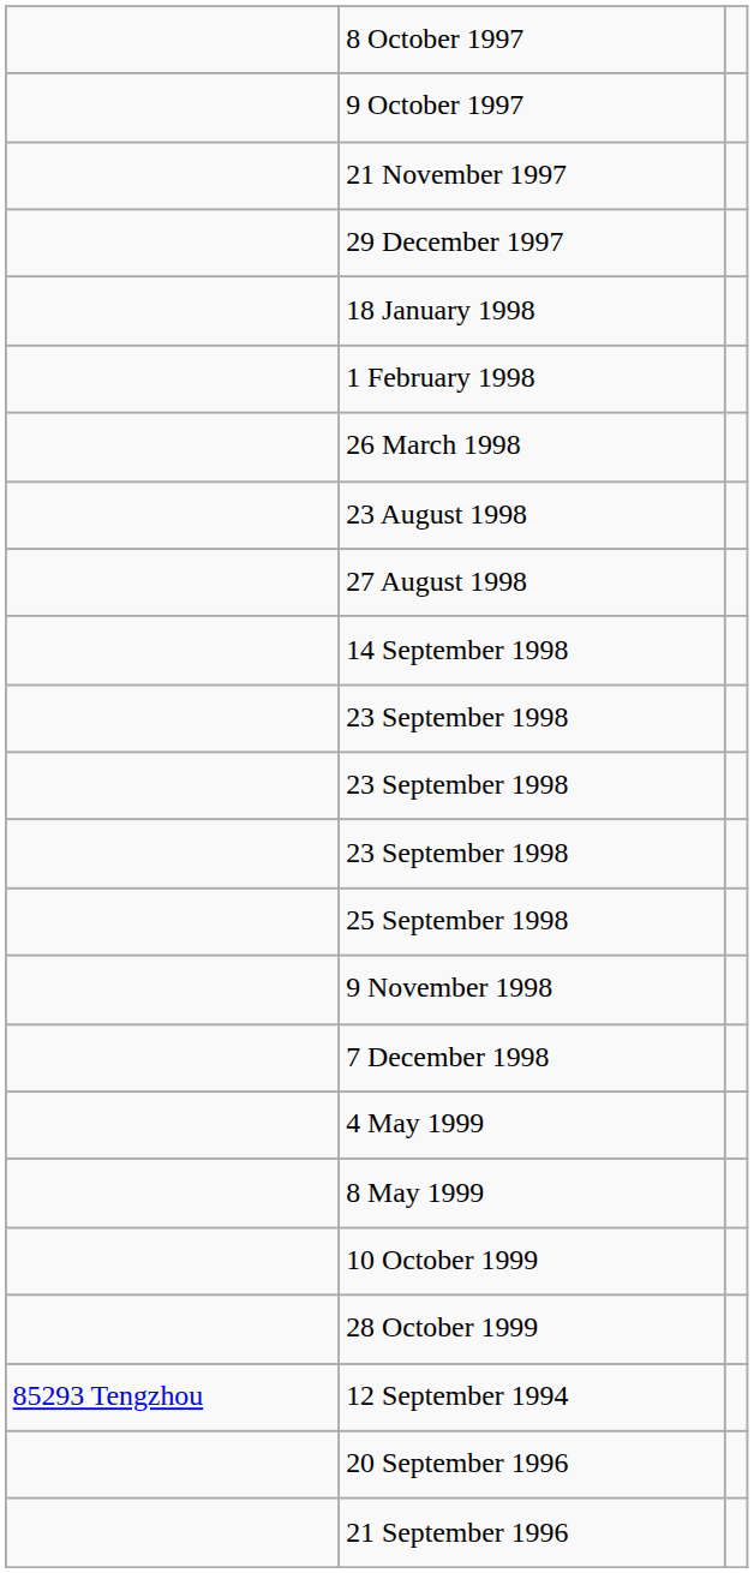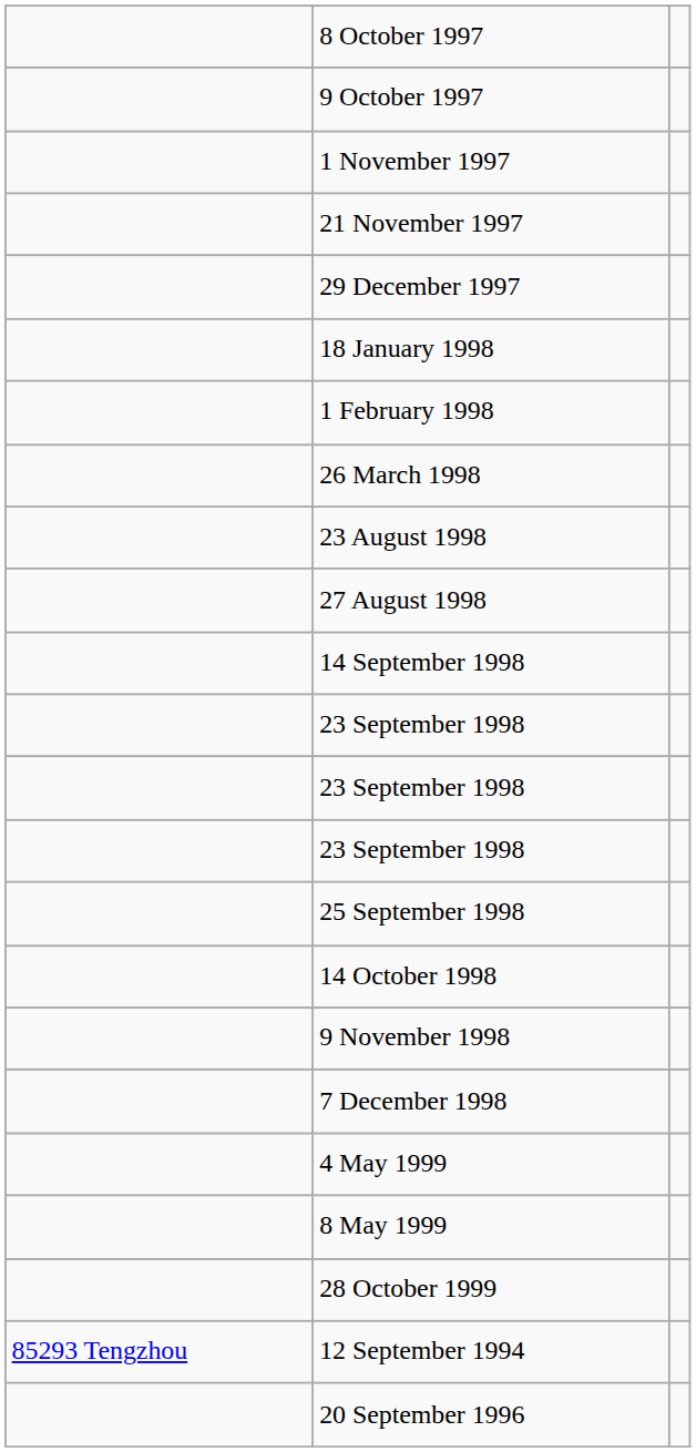 <table class="wikitable" style="font-size: 80%; float: left; width: 26em; margin-right: 1em; height: 700px">
 <tr>
 <td></td>
 <td>8 October 1997</td>
 <td></td>
 </tr>
 <tr>
 <td></td>
 <td>9 October 1997</td>
+<td></td>
+</tr>
+<tr>
+<td></td>
+<td>1 November 1997</td>
 <td></td>
 </tr>
 <tr>
 <td></td>
 <td>21 November 1997</td>
 <td></td>
 </tr>
 <tr>
 <td></td>
 <td>29 December 1997</td>
 <td></td>
 </tr>
 <tr>
 <td></td>
 <td>18 January 1998</td>
 <td></td>
 </tr>
 <tr>
 <td></td>
 <td>1 February 1998</td>
 <td></td>
 </tr>
 <tr>
 <td></td>
 <td>26 March 1998</td>
 <td></td>
 </tr>
 <tr>
 <td></td>
 <td>23 August 1998</td>
 <td></td>
 </tr>
 <tr>
 <td></td>
 <td>27 August 1998</td>
 <td></td>
 </tr>
 <tr>
 <td></td>
 <td>14 September 1998</td>
 <td></td>
 </tr>
 <tr>
 <td></td>
 <td>23 September 1998</td>
 <td></td>
 </tr>
 <tr>
 <td></td>
 <td>23 September 1998</td>
 <td></td>
 </tr>
 <tr>
 <td></td>
 <td>23 September 1998</td>
 <td></td>
 </tr>
 <tr>
 <td></td>
 <td>25 September 1998</td>
 <td></td>
 </tr>
 <tr>
 <td></td>
+<td>14 October 1998</td>
+<td></td>
+</tr>
+<tr>
+<td></td>
 <td>9 November 1998</td>
 <td></td>
 </tr>
 <tr>
 <td></td>
 <td>7 December 1998</td>
 <td></td>
 </tr>
 <tr>
 <td></td>
 <td>4 May 1999</td>
 <td></td>
 </tr>
 <tr>
 <td></td>
 <td>8 May 1999</td>
 <td></td>
 </tr>
 <tr>
 <td></td>
-<td>10 October 1999</td>
-<td></td>
-</tr>
-<tr>
-<td></td>
 <td>28 October 1999</td>
 <td></td>
 </tr>
 <tr>
 <td><a href='#'>85293 Tengzhou</a></td>
 <td>12 September 1994</td>
 <td></td>
 </tr>
 <tr>
 <td></td>
 <td>20 September 1996</td>
 <td></td>
 </tr>
-<tr>
-<td></td>
-<td>21 September 1996</td>
-<td></td>
-</tr>
 </table>
